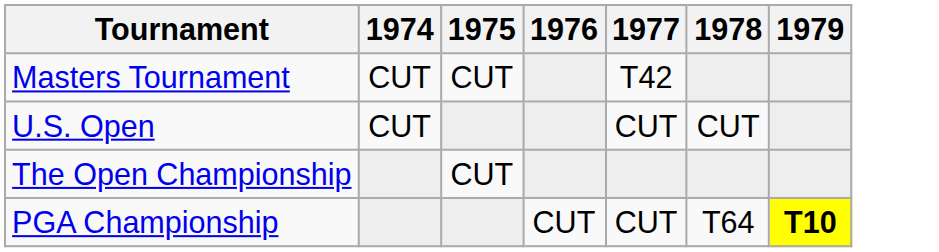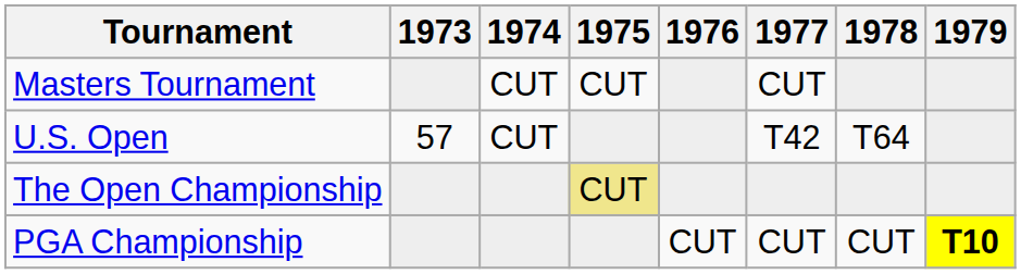 <table class="wikitable" style="font-size:95%;text-align:center;">
 <tr>
 <th>Tournament</th>
+<th>1973</th>
 <th>1974</th>
 <th>1975</th>
 <th>1976</th>
 <th>1977</th>
 <th>1978</th>
 <th>1979</th>
 </tr>
 <tr>
 <td align=left><a href='#'>Masters Tournament</a></td>
+<td style="background:#eeeeee;"></td>
 <td>CUT</td>
 <td>CUT</td>
 <td style="background:#eeeeee;"></td>
-<td>T42</td>
+<td>CUT</td>
 <td style="background:#eeeeee;"></td>
 <td style="background:#eeeeee;"></td>
 </tr>
 <tr>
 <td align=left><a href='#'>U.S. Open</a></td>
+<td>57</td>
 <td>CUT</td>
 <td style="background:#eeeeee;"></td>
 <td style="background:#eeeeee;"></td>
-<td>CUT</td>
-<td>CUT</td>
+<td>T42</td>
+<td>T64</td>
 <td style="background:#eeeeee;"></td>
 </tr>
 <tr>
 <td align=left><a href='#'>The Open Championship</a></td>
 <td style="background:#eeeeee;"></td>
-<td>CUT</td>
+<td style="background:#eeeeee;"></td>
+<td style="background: khaki;">CUT</td>
 <td style="background:#eeeeee;"></td>
 <td style="background:#eeeeee;"></td>
 <td style="background:#eeeeee;"></td>
 <td style="background:#eeeeee;"></td>
 </tr>
 <tr>
 <td align=left><a href='#'>PGA Championship</a></td>
 <td style="background:#eeeeee;"></td>
 <td style="background:#eeeeee;"></td>
+<td style="background:#eeeeee;"></td>
 <td>CUT</td>
 <td>CUT</td>
-<td>T64</td>
+<td>CUT</td>
 <td style="background:yellow;"><strong>T10</strong></td>
 </tr>
 </table>
